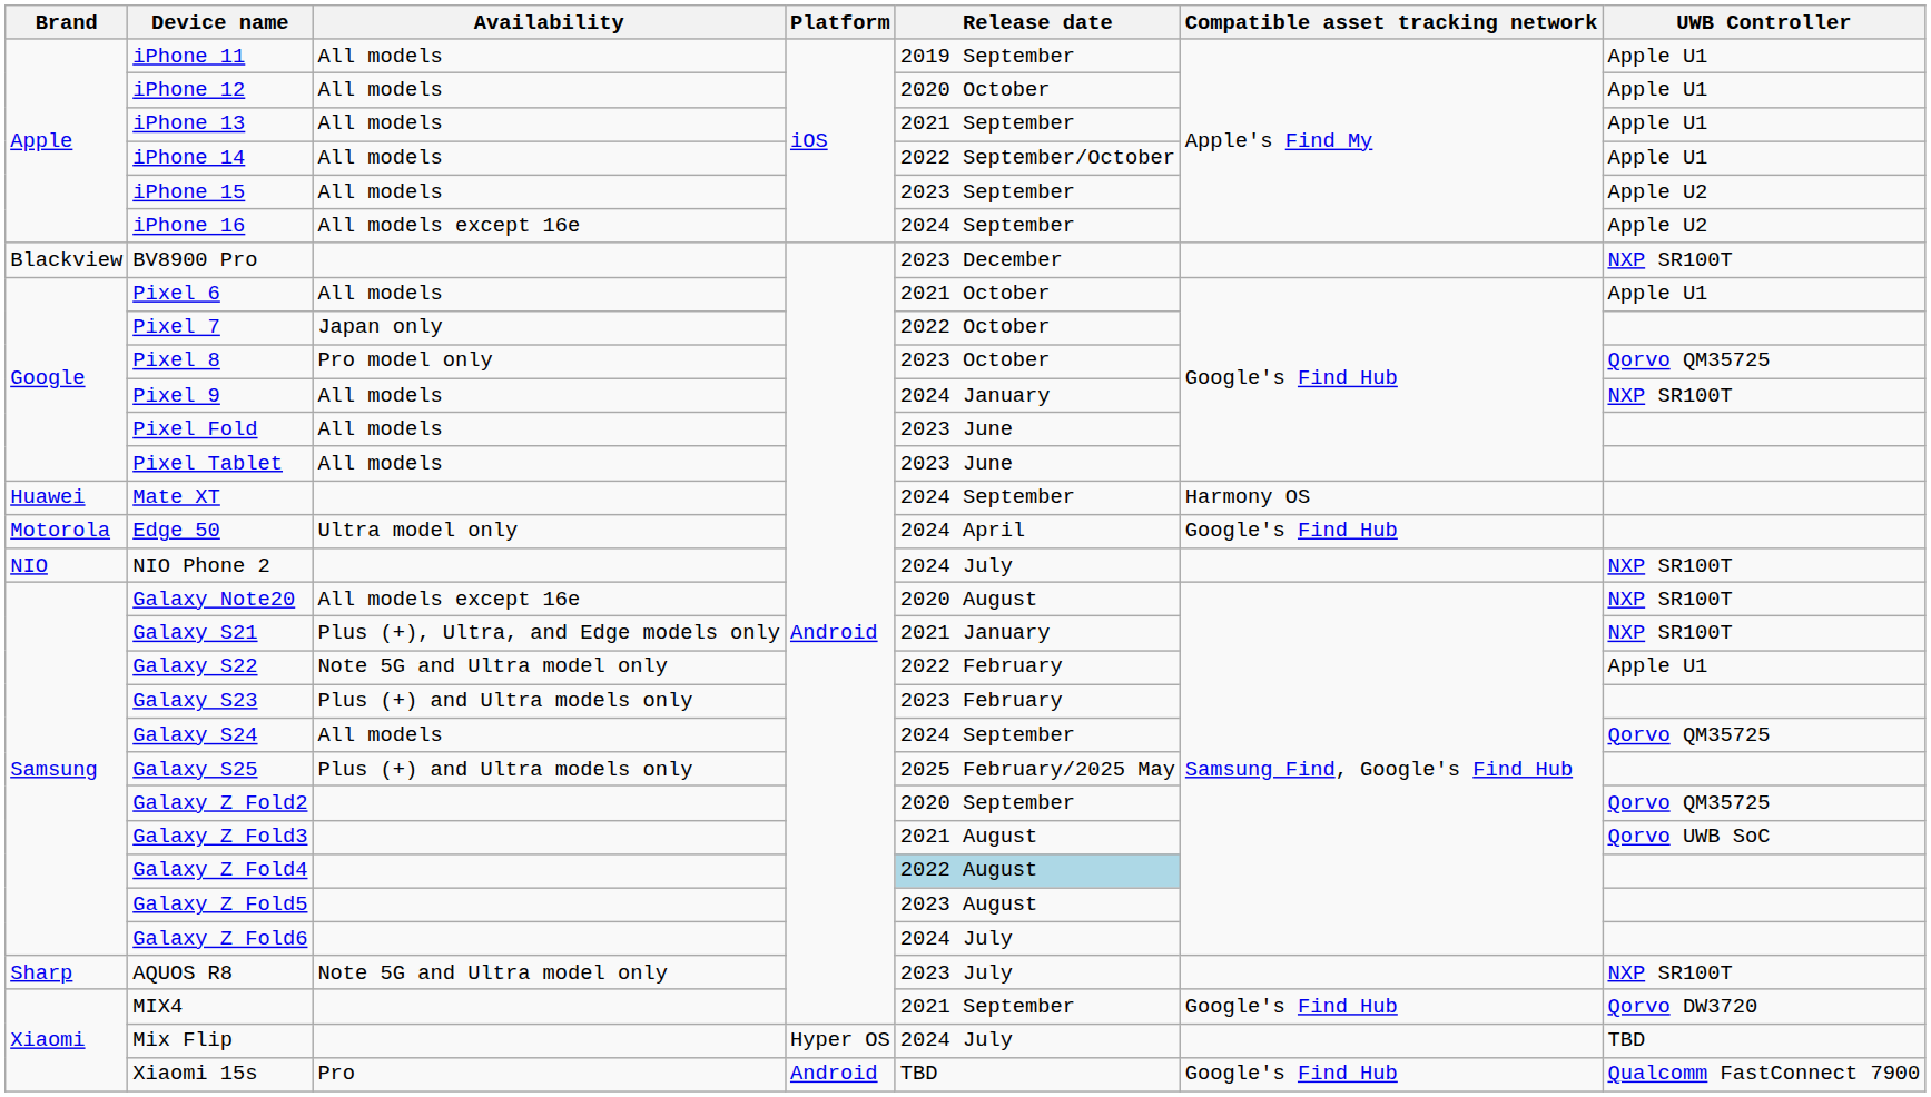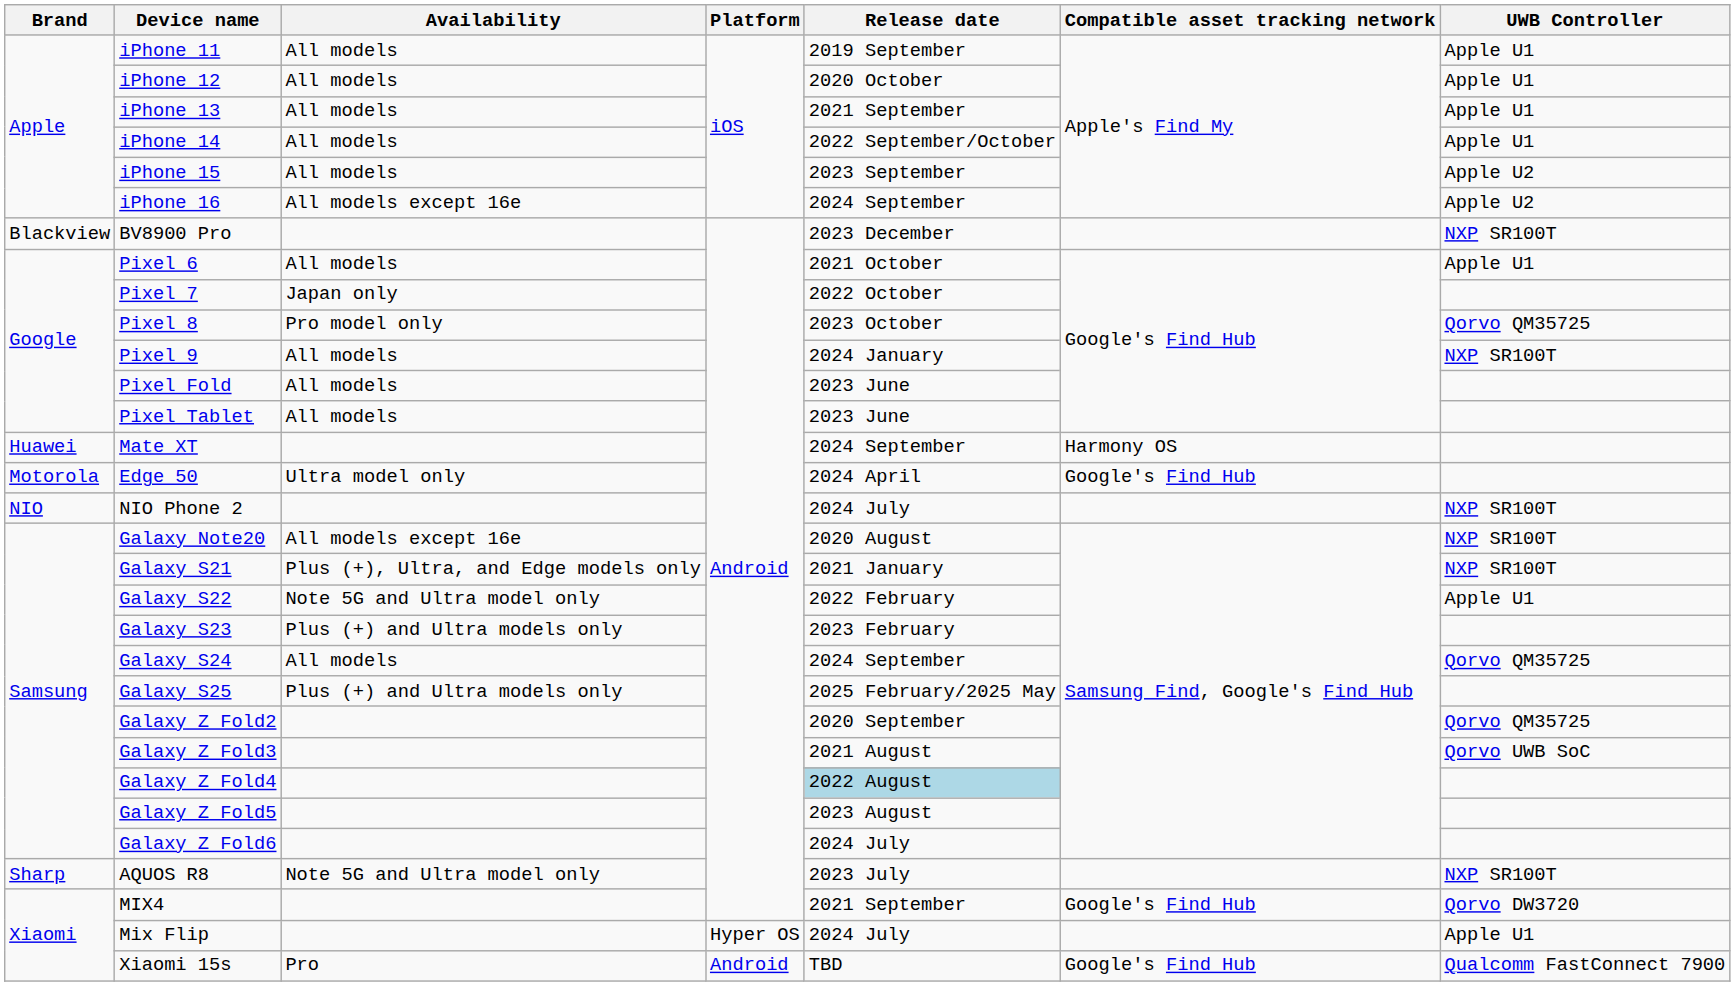 <table class="wikitable sortable">
 <tr>
 <th>Brand</th>
 <th>Device name</th>
 <th>Availability</th>
 <th>Platform</th>
 <th>Release date</th>
 <th>Compatible asset tracking network</th>
 <th>UWB Controller</th>
 </tr>
 <tr>
 <td rowspan="6"><a href='#'>Apple</a></td>
 <td><a href='#'>iPhone 11</a></td>
 <td>All models</td>
 <td rowspan="6"><a href='#'>iOS</a></td>
 <td>2019 September</td>
 <td rowspan="6">Apple's <a href='#'>Find My</a></td>
 <td>Apple U1</td>
 </tr>
 <tr>
 <td><a href='#'>iPhone 12</a></td>
 <td>All models</td>
 <td>2020 October</td>
 <td>Apple U1</td>
 </tr>
 <tr>
 <td><a href='#'>iPhone 13</a></td>
 <td>All models</td>
 <td>2021 September</td>
 <td>Apple U1</td>
 </tr>
 <tr>
 <td><a href='#'>iPhone 14</a></td>
 <td>All models</td>
 <td>2022 September/October</td>
 <td>Apple U1</td>
 </tr>
 <tr>
 <td><a href='#'>iPhone 15</a></td>
 <td>All models</td>
 <td>2023 September</td>
 <td>Apple U2</td>
 </tr>
 <tr>
 <td><a href='#'>iPhone 16</a></td>
 <td>All models except 16e</td>
 <td>2024 September</td>
 <td>Apple U2</td>
 </tr>
 <tr>
 <td>Blackview</td>
 <td>BV8900 Pro</td>
 <td></td>
 <td rowspan="23"><a href='#'>Android</a></td>
 <td>2023 December</td>
 <td></td>
 <td><a href='#'>NXP</a> SR100T</td>
 </tr>
 <tr>
 <td rowspan="6"><a href='#'>Google</a></td>
 <td><a href='#'>Pixel 6</a></td>
 <td>All models</td>
 <td>2021 October</td>
 <td rowspan="6">Google's <a href='#'>Find Hub</a></td>
 <td>Apple U1</td>
 </tr>
 <tr>
 <td><a href='#'>Pixel 7</a></td>
 <td>Japan only</td>
 <td>2022 October</td>
 <td></td>
 </tr>
 <tr>
 <td><a href='#'>Pixel 8</a></td>
 <td>Pro model only</td>
 <td>2023 October</td>
 <td><a href='#'>Qorvo</a> QM35725</td>
 </tr>
 <tr>
 <td><a href='#'>Pixel 9</a></td>
 <td>All models</td>
 <td>2024 January</td>
 <td><a href='#'>NXP</a> SR100T</td>
 </tr>
 <tr>
 <td><a href='#'>Pixel Fold</a></td>
 <td>All models</td>
 <td>2023 June</td>
 <td></td>
 </tr>
 <tr>
 <td><a href='#'>Pixel Tablet</a></td>
 <td>All models</td>
 <td>2023 June</td>
 <td></td>
 </tr>
 <tr>
 <td><a href='#'>Huawei</a></td>
 <td><a href='#'>Mate XT</a></td>
 <td></td>
 <td>2024 September</td>
 <td>Harmony OS</td>
 <td></td>
 </tr>
 <tr>
 <td><a href='#'>Motorola</a></td>
 <td><a href='#'>Edge 50</a></td>
 <td>Ultra model only</td>
 <td>2024 April</td>
 <td>Google's <a href='#'>Find Hub</a></td>
 </tr>
 <tr>
 <td><a href='#'>NIO</a></td>
 <td>NIO Phone 2</td>
 <td></td>
 <td>2024 July</td>
 <td></td>
 <td><a href='#'>NXP</a> SR100T</td>
 </tr>
 <tr>
 <td rowspan="11"><a href='#'>Samsung</a></td>
 <td><a href='#'>Galaxy Note20</a></td>
 <td>All models except 16e</td>
 <td>2020 August</td>
 <td rowspan="11"><a href='#'>Samsung Find</a>, Google's <a href='#'>Find Hub</a></td>
 <td><a href='#'>NXP</a> SR100T</td>
 </tr>
 <tr>
 <td><a href='#'>Galaxy S21</a></td>
 <td>Plus (+), Ultra, and Edge models only</td>
 <td>2021 January</td>
 <td><a href='#'>NXP</a> SR100T</td>
 </tr>
 <tr>
 <td><a href='#'>Galaxy S22</a></td>
 <td>Note 5G and Ultra model only</td>
 <td>2022 February</td>
 <td>Apple U1</td>
 </tr>
 <tr>
 <td><a href='#'>Galaxy S23</a></td>
 <td>Plus (+) and Ultra models only</td>
 <td>2023 February</td>
 <td></td>
 </tr>
 <tr>
 <td><a href='#'>Galaxy S24</a></td>
 <td>All models</td>
 <td>2024 September</td>
 <td><a href='#'>Qorvo</a> QM35725</td>
 </tr>
 <tr>
 <td><a href='#'>Galaxy S25</a></td>
 <td>Plus (+) and Ultra models only</td>
 <td>2025 February/2025 May</td>
 <td></td>
 </tr>
 <tr>
 <td><a href='#'>Galaxy Z Fold2</a></td>
 <td></td>
 <td>2020 September</td>
 <td><a href='#'>Qorvo</a> QM35725</td>
 </tr>
 <tr>
 <td><a href='#'>Galaxy Z Fold3</a></td>
 <td></td>
 <td>2021 August</td>
 <td><a href='#'>Qorvo</a> UWB SoC</td>
 </tr>
 <tr>
 <td><a href='#'>Galaxy Z Fold4</a></td>
 <td></td>
 <td style="background: lightblue;">2022 August</td>
 <td></td>
 </tr>
 <tr>
 <td><a href='#'>Galaxy Z Fold5</a></td>
 <td></td>
 <td>2023 August</td>
 <td></td>
 </tr>
 <tr>
 <td><a href='#'>Galaxy Z Fold6</a></td>
 <td></td>
 <td>2024 July</td>
 <td></td>
 </tr>
 <tr>
 <td><a href='#'>Sharp</a></td>
 <td>AQUOS R8</td>
 <td>Note 5G and Ultra model only</td>
 <td>2023 July</td>
 <td></td>
 <td><a href='#'>NXP</a> SR100T</td>
 </tr>
 <tr>
 <td rowspan="3"><a href='#'>Xiaomi</a></td>
 <td>MIX4</td>
 <td></td>
 <td>2021 September</td>
 <td>Google's <a href='#'>Find Hub</a></td>
 <td><a href='#'>Qorvo</a> DW3720</td>
 </tr>
 <tr>
 <td>Mix Flip</td>
 <td></td>
 <td>Hyper OS</td>
 <td>2024 July</td>
 <td></td>
-<td>TBD</td>
+<td>Apple U1</td>
 </tr>
 <tr>
 <td>Xiaomi 15s</td>
 <td>Pro</td>
 <td><a href='#'>Android</a></td>
 <td>TBD</td>
 <td>Google's <a href='#'>Find Hub</a></td>
 <td><a href='#'>Qualcomm</a> FastConnect 7900</td>
 </tr>
 </table>
